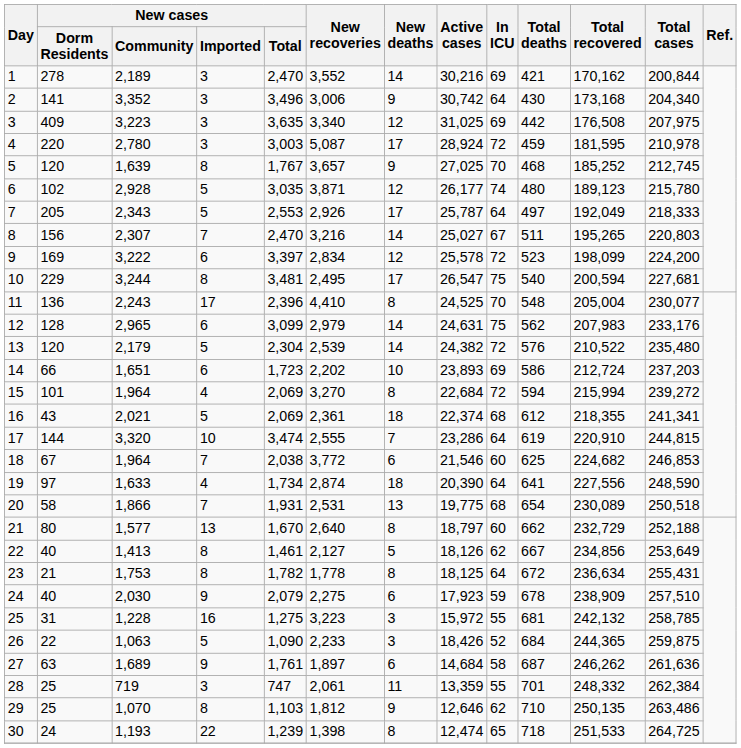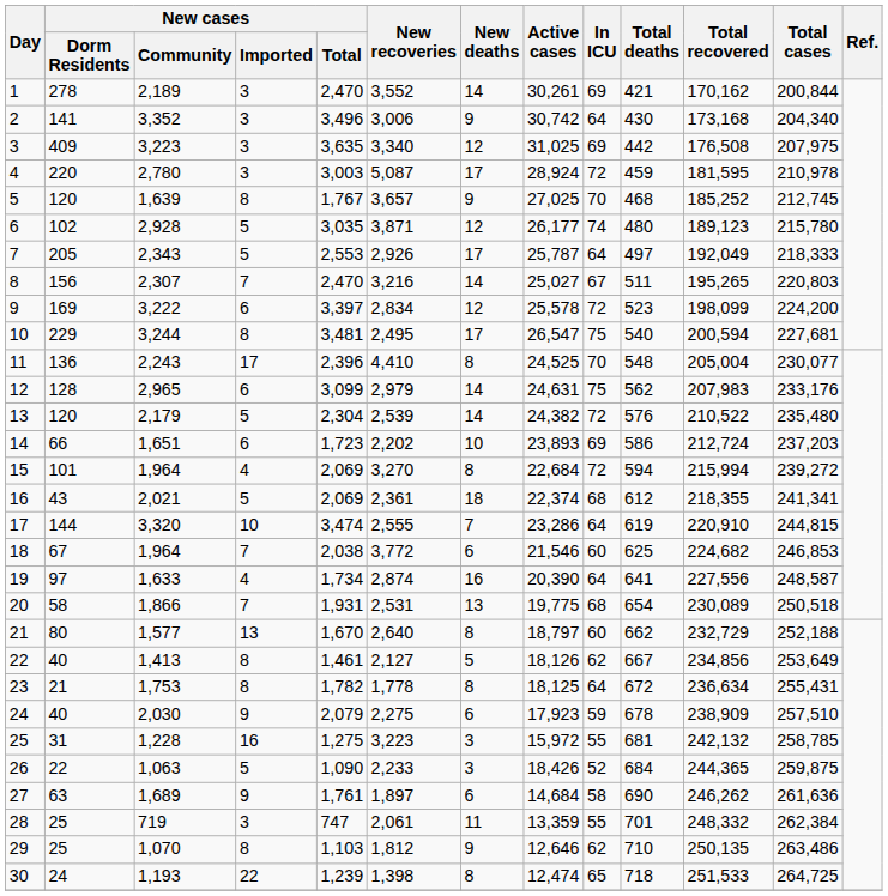 <table class="wikitable">
 <tr>
 <th rowspan="2">Day</th>
 <th colspan="4">New cases</th>
 <th rowspan="2">New recoveries</th>
 <th rowspan="2">New deaths</th>
 <th rowspan="2">Active cases</th>
 <th rowspan="2">In ICU</th>
 <th rowspan="2">Total deaths</th>
 <th rowspan="2">Total recovered</th>
 <th rowspan="2">Total cases</th>
 <th rowspan="2">Ref.</th>
 </tr>
 <tr>
 <th>Dorm Residents</th>
 <th>Community</th>
 <th>Imported</th>
 <th>Total</th>
 </tr>
 <tr>
 <td>1</td>
 <td>278</td>
 <td>2,189</td>
 <td>3</td>
 <td>2,470</td>
 <td>3,552</td>
 <td>14</td>
-<td>30,216</td>
+<td>30,261</td>
 <td>69</td>
 <td>421</td>
 <td>170,162</td>
 <td>200,844</td>
 <td rowspan="10"></td>
 </tr>
 <tr>
 <td>2</td>
 <td>141</td>
 <td>3,352</td>
 <td>3</td>
 <td>3,496</td>
 <td>3,006</td>
 <td>9</td>
 <td>30,742</td>
 <td>64</td>
 <td>430</td>
 <td>173,168</td>
 <td>204,340</td>
 </tr>
 <tr>
 <td>3</td>
 <td>409</td>
 <td>3,223</td>
 <td>3</td>
 <td>3,635</td>
 <td>3,340</td>
 <td>12</td>
 <td>31,025</td>
 <td>69</td>
 <td>442</td>
 <td>176,508</td>
 <td>207,975</td>
 </tr>
 <tr>
 <td>4</td>
 <td>220</td>
 <td>2,780</td>
 <td>3</td>
 <td>3,003</td>
 <td>5,087</td>
 <td>17</td>
 <td>28,924</td>
 <td>72</td>
 <td>459</td>
 <td>181,595</td>
 <td>210,978</td>
 </tr>
 <tr>
 <td>5</td>
 <td>120</td>
 <td>1,639</td>
 <td>8</td>
 <td>1,767</td>
 <td>3,657</td>
 <td>9</td>
 <td>27,025</td>
 <td>70</td>
 <td>468</td>
 <td>185,252</td>
 <td>212,745</td>
 </tr>
 <tr>
 <td>6</td>
 <td>102</td>
 <td>2,928</td>
 <td>5</td>
 <td>3,035</td>
 <td>3,871</td>
 <td>12</td>
 <td>26,177</td>
 <td>74</td>
 <td>480</td>
 <td>189,123</td>
 <td>215,780</td>
 </tr>
 <tr>
 <td>7</td>
 <td>205</td>
 <td>2,343</td>
 <td>5</td>
 <td>2,553</td>
 <td>2,926</td>
 <td>17</td>
 <td>25,787</td>
 <td>64</td>
 <td>497</td>
 <td>192,049</td>
 <td>218,333</td>
 </tr>
 <tr>
 <td>8</td>
 <td>156</td>
 <td>2,307</td>
 <td>7</td>
 <td>2,470</td>
 <td>3,216</td>
 <td>14</td>
 <td>25,027</td>
 <td>67</td>
 <td>511</td>
 <td>195,265</td>
 <td>220,803</td>
 </tr>
 <tr>
 <td>9</td>
 <td>169</td>
 <td>3,222</td>
 <td>6</td>
 <td>3,397</td>
 <td>2,834</td>
 <td>12</td>
 <td>25,578</td>
 <td>72</td>
 <td>523</td>
 <td>198,099</td>
 <td>224,200</td>
 </tr>
 <tr>
 <td>10</td>
 <td>229</td>
 <td>3,244</td>
 <td>8</td>
 <td>3,481</td>
 <td>2,495</td>
 <td>17</td>
 <td>26,547</td>
 <td>75</td>
 <td>540</td>
 <td>200,594</td>
 <td>227,681</td>
 </tr>
 <tr>
 <td>11</td>
 <td>136</td>
 <td>2,243</td>
 <td>17</td>
 <td>2,396</td>
 <td>4,410</td>
 <td>8</td>
 <td>24,525</td>
 <td>70</td>
 <td>548</td>
 <td>205,004</td>
 <td>230,077</td>
 <td rowspan="10"></td>
 </tr>
 <tr>
 <td>12</td>
 <td>128</td>
 <td>2,965</td>
 <td>6</td>
 <td>3,099</td>
 <td>2,979</td>
 <td>14</td>
 <td>24,631</td>
 <td>75</td>
 <td>562</td>
 <td>207,983</td>
 <td>233,176</td>
 </tr>
 <tr>
 <td>13</td>
 <td>120</td>
 <td>2,179</td>
 <td>5</td>
 <td>2,304</td>
 <td>2,539</td>
 <td>14</td>
 <td>24,382</td>
 <td>72</td>
 <td>576</td>
 <td>210,522</td>
 <td>235,480</td>
 </tr>
 <tr>
 <td>14</td>
 <td>66</td>
 <td>1,651</td>
 <td>6</td>
 <td>1,723</td>
 <td>2,202</td>
 <td>10</td>
 <td>23,893</td>
 <td>69</td>
 <td>586</td>
 <td>212,724</td>
 <td>237,203</td>
 </tr>
 <tr>
 <td>15</td>
 <td>101</td>
 <td>1,964</td>
 <td>4</td>
 <td>2,069</td>
 <td>3,270</td>
 <td>8</td>
 <td>22,684</td>
 <td>72</td>
 <td>594</td>
 <td>215,994</td>
 <td>239,272</td>
 </tr>
 <tr>
 <td>16</td>
 <td>43</td>
 <td>2,021</td>
 <td>5</td>
 <td>2,069</td>
 <td>2,361</td>
 <td>18</td>
 <td>22,374</td>
 <td>68</td>
 <td>612</td>
 <td>218,355</td>
 <td>241,341</td>
 </tr>
 <tr>
 <td>17</td>
 <td>144</td>
 <td>3,320</td>
 <td>10</td>
 <td>3,474</td>
 <td>2,555</td>
 <td>7</td>
 <td>23,286</td>
 <td>64</td>
 <td>619</td>
 <td>220,910</td>
 <td>244,815</td>
 </tr>
 <tr>
 <td>18</td>
 <td>67</td>
 <td>1,964</td>
 <td>7</td>
 <td>2,038</td>
 <td>3,772</td>
 <td>6</td>
 <td>21,546</td>
 <td>60</td>
 <td>625</td>
 <td>224,682</td>
 <td>246,853</td>
 </tr>
 <tr>
 <td>19</td>
 <td>97</td>
 <td>1,633</td>
 <td>4</td>
 <td>1,734</td>
 <td>2,874</td>
-<td>18</td>
+<td>16</td>
 <td>20,390</td>
 <td>64</td>
 <td>641</td>
 <td>227,556</td>
-<td>248,590</td>
+<td>248,587</td>
 </tr>
 <tr>
 <td>20</td>
 <td>58</td>
 <td>1,866</td>
 <td>7</td>
 <td>1,931</td>
 <td>2,531</td>
 <td>13</td>
 <td>19,775</td>
 <td>68</td>
 <td>654</td>
 <td>230,089</td>
 <td>250,518</td>
 </tr>
 <tr>
 <td>21</td>
 <td>80</td>
 <td>1,577</td>
 <td>13</td>
 <td>1,670</td>
 <td>2,640</td>
 <td>8</td>
 <td>18,797</td>
 <td>60</td>
 <td>662</td>
 <td>232,729</td>
 <td>252,188</td>
 <td rowspan="10"></td>
 </tr>
 <tr>
 <td>22</td>
 <td>40</td>
 <td>1,413</td>
 <td>8</td>
 <td>1,461</td>
 <td>2,127</td>
 <td>5</td>
 <td>18,126</td>
 <td>62</td>
 <td>667</td>
 <td>234,856</td>
 <td>253,649</td>
 </tr>
 <tr>
 <td>23</td>
 <td>21</td>
 <td>1,753</td>
 <td>8</td>
 <td>1,782</td>
 <td>1,778</td>
 <td>8</td>
 <td>18,125</td>
 <td>64</td>
 <td>672</td>
 <td>236,634</td>
 <td>255,431</td>
 </tr>
 <tr>
 <td>24</td>
 <td>40</td>
 <td>2,030</td>
 <td>9</td>
 <td>2,079</td>
 <td>2,275</td>
 <td>6</td>
 <td>17,923</td>
 <td>59</td>
 <td>678</td>
 <td>238,909</td>
 <td>257,510</td>
 </tr>
 <tr>
 <td>25</td>
 <td>31</td>
 <td>1,228</td>
 <td>16</td>
 <td>1,275</td>
 <td>3,223</td>
 <td>3</td>
 <td>15,972</td>
 <td>55</td>
 <td>681</td>
 <td>242,132</td>
 <td>258,785</td>
 </tr>
 <tr>
 <td>26</td>
 <td>22</td>
 <td>1,063</td>
 <td>5</td>
 <td>1,090</td>
 <td>2,233</td>
 <td>3</td>
 <td>18,426</td>
 <td>52</td>
 <td>684</td>
 <td>244,365</td>
 <td>259,875</td>
 </tr>
 <tr>
 <td>27</td>
 <td>63</td>
 <td>1,689</td>
 <td>9</td>
 <td>1,761</td>
 <td>1,897</td>
 <td>6</td>
 <td>14,684</td>
 <td>58</td>
-<td>687</td>
+<td>690</td>
 <td>246,262</td>
 <td>261,636</td>
 </tr>
 <tr>
 <td>28</td>
 <td>25</td>
 <td>719</td>
 <td>3</td>
 <td>747</td>
 <td>2,061</td>
 <td>11</td>
 <td>13,359</td>
 <td>55</td>
 <td>701</td>
 <td>248,332</td>
 <td>262,384</td>
 </tr>
 <tr>
 <td>29</td>
 <td>25</td>
 <td>1,070</td>
 <td>8</td>
 <td>1,103</td>
 <td>1,812</td>
 <td>9</td>
 <td>12,646</td>
 <td>62</td>
 <td>710</td>
 <td>250,135</td>
 <td>263,486</td>
 </tr>
 <tr>
 <td>30</td>
 <td>24</td>
 <td>1,193</td>
 <td>22</td>
 <td>1,239</td>
 <td>1,398</td>
 <td>8</td>
 <td>12,474</td>
 <td>65</td>
 <td>718</td>
 <td>251,533</td>
 <td>264,725</td>
 </tr>
 <tr>
 </tr>
 </table>
